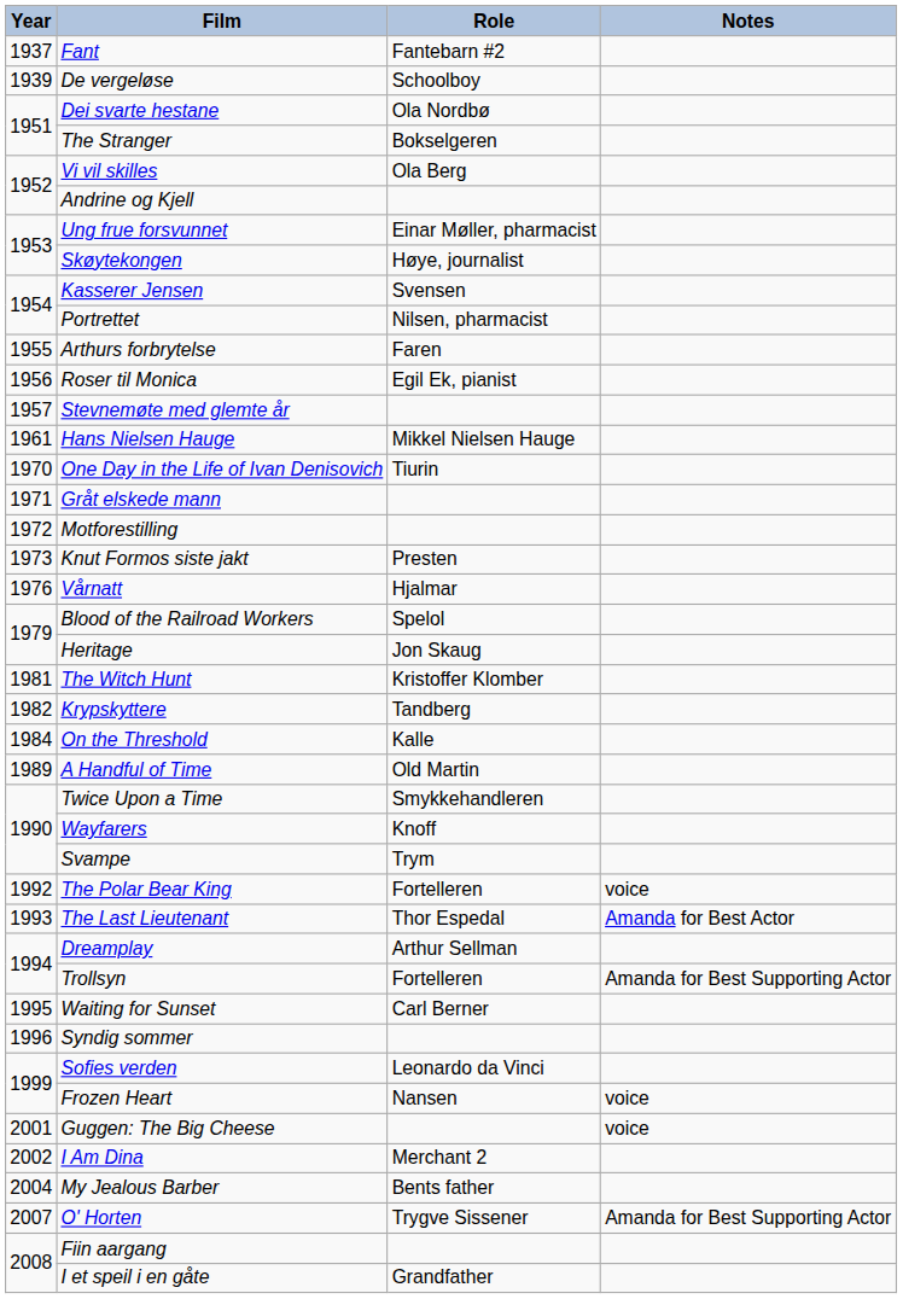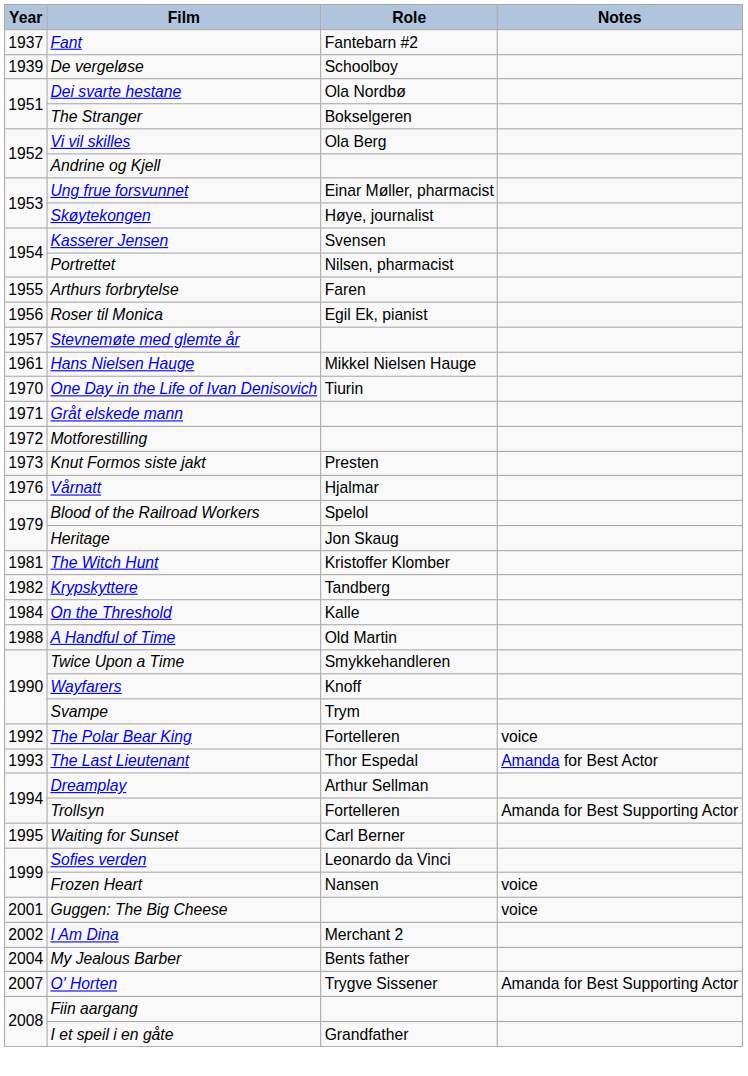 <table class="wikitable" style="font-size:90%;">
 <tr>
 <th style="background:#B0C4DE;">Year</th>
 <th style="background:#B0C4DE;">Film</th>
 <th style="background:#B0C4DE;">Role</th>
 <th style="background:#B0C4DE;">Notes</th>
 </tr>
 <tr>
 <td>1937</td>
 <td><em><a href='#'>Fant</a></em></td>
 <td>Fantebarn #2</td>
 <td></td>
 </tr>
 <tr>
 <td>1939</td>
 <td><em>De vergeløse</em></td>
 <td>Schoolboy</td>
 <td></td>
 </tr>
 <tr>
 <td rowspan="2">1951</td>
 <td><em><a href='#'>Dei svarte hestane</a></em></td>
 <td>Ola Nordbø</td>
 <td></td>
 </tr>
 <tr>
 <td><em>The Stranger</em></td>
 <td>Bokselgeren</td>
 <td></td>
 </tr>
 <tr>
 <td rowspan="2">1952</td>
 <td><em><a href='#'>Vi vil skilles</a></em></td>
 <td>Ola Berg</td>
 <td></td>
 </tr>
 <tr>
 <td><em>Andrine og Kjell</em></td>
 <td></td>
 <td></td>
 </tr>
 <tr>
 <td rowspan="2">1953</td>
 <td><em><a href='#'>Ung frue forsvunnet</a></em></td>
 <td>Einar Møller, pharmacist</td>
 <td></td>
 </tr>
 <tr>
 <td><em><a href='#'>Skøytekongen</a></em></td>
 <td>Høye, journalist</td>
 <td></td>
 </tr>
 <tr>
 <td rowspan="2">1954</td>
 <td><em><a href='#'>Kasserer Jensen</a></em></td>
 <td>Svensen</td>
 <td></td>
 </tr>
 <tr>
 <td><em>Portrettet</em></td>
 <td>Nilsen, pharmacist</td>
 <td></td>
 </tr>
 <tr>
 <td>1955</td>
 <td><em>Arthurs forbrytelse</em></td>
 <td>Faren</td>
 <td></td>
 </tr>
 <tr>
 <td>1956</td>
 <td><em>Roser til Monica</em></td>
 <td>Egil Ek, pianist</td>
 <td></td>
 </tr>
 <tr>
 <td>1957</td>
 <td><em><a href='#'>Stevnemøte med glemte år</a></em></td>
 <td></td>
 <td></td>
 </tr>
 <tr>
 <td>1961</td>
 <td><em><a href='#'>Hans Nielsen Hauge</a></em></td>
 <td>Mikkel Nielsen Hauge</td>
 <td></td>
 </tr>
 <tr>
 <td>1970</td>
 <td><em><a href='#'>One Day in the Life of Ivan Denisovich</a></em></td>
 <td>Tiurin</td>
 <td></td>
 </tr>
 <tr>
 <td>1971</td>
 <td><em><a href='#'>Gråt elskede mann</a></em></td>
 <td></td>
 <td></td>
 </tr>
 <tr>
 <td>1972</td>
 <td><em>Motforestilling</em></td>
 <td></td>
 <td></td>
 </tr>
 <tr>
 <td>1973</td>
 <td><em>Knut Formos siste jakt</em></td>
 <td>Presten</td>
 <td></td>
 </tr>
 <tr>
 <td>1976</td>
 <td><em><a href='#'>Vårnatt</a></em></td>
 <td>Hjalmar</td>
 <td></td>
 </tr>
 <tr>
 <td rowspan="2">1979</td>
 <td><em>Blood of the Railroad Workers</em></td>
 <td>Spelol</td>
 <td></td>
 </tr>
 <tr>
 <td><em>Heritage</em></td>
 <td>Jon Skaug</td>
 <td></td>
 </tr>
 <tr>
 <td>1981</td>
 <td><em><a href='#'>The Witch Hunt</a></em></td>
 <td>Kristoffer Klomber</td>
 <td></td>
 </tr>
 <tr>
 <td>1982</td>
 <td><em><a href='#'>Krypskyttere</a></em></td>
 <td>Tandberg</td>
 <td></td>
 </tr>
 <tr>
 <td>1984</td>
 <td><em><a href='#'>On the Threshold</a></em></td>
 <td>Kalle</td>
 <td></td>
 </tr>
 <tr>
-<td>1989</td>
+<td>1988</td>
 <td><em><a href='#'>A Handful of Time</a></em></td>
 <td>Old Martin</td>
 <td></td>
 </tr>
 <tr>
 <td rowspan="3">1990</td>
 <td><em>Twice Upon a Time</em></td>
 <td>Smykkehandleren</td>
 <td></td>
 </tr>
 <tr>
 <td><em><a href='#'>Wayfarers</a></em></td>
 <td>Knoff</td>
 <td></td>
 </tr>
 <tr>
 <td><em>Svampe</em></td>
 <td>Trym</td>
 <td></td>
 </tr>
 <tr>
 <td>1992</td>
 <td><em><a href='#'>The Polar Bear King</a></em></td>
 <td>Fortelleren</td>
 <td>voice</td>
 </tr>
 <tr>
 <td>1993</td>
 <td><em><a href='#'>The Last Lieutenant</a></em></td>
 <td>Thor Espedal</td>
 <td><a href='#'>Amanda</a> for Best Actor</td>
 </tr>
 <tr>
 <td rowspan="2">1994</td>
 <td><em><a href='#'>Dreamplay</a></em></td>
 <td>Arthur Sellman</td>
 <td></td>
 </tr>
 <tr>
 <td><em>Trollsyn</em></td>
 <td>Fortelleren</td>
 <td>Amanda for Best Supporting Actor</td>
 </tr>
 <tr>
 <td>1995</td>
 <td><em>Waiting for Sunset</em></td>
 <td>Carl Berner</td>
 <td></td>
 </tr>
 <tr>
-<td>1996</td>
-<td><em>Syndig sommer</em></td>
-<td></td>
-<td></td>
-</tr>
-<tr>
 <td rowspan="2">1999</td>
 <td><em><a href='#'>Sofies verden</a></em></td>
 <td>Leonardo da Vinci</td>
 <td></td>
 </tr>
 <tr>
 <td><em>Frozen Heart</em></td>
 <td>Nansen</td>
 <td>voice</td>
 </tr>
 <tr>
 <td>2001</td>
 <td><em>Guggen: The Big Cheese</em></td>
 <td></td>
 <td>voice</td>
 </tr>
 <tr>
 <td>2002</td>
 <td><em><a href='#'>I Am Dina</a></em></td>
 <td>Merchant 2</td>
 <td></td>
 </tr>
 <tr>
 <td>2004</td>
 <td><em>My Jealous Barber</em></td>
 <td>Bents father</td>
 <td></td>
 </tr>
 <tr>
 <td>2007</td>
 <td><em><a href='#'>O' Horten</a></em></td>
 <td>Trygve Sissener</td>
 <td>Amanda for Best Supporting Actor</td>
 </tr>
 <tr>
 <td rowspan="2">2008</td>
 <td><em>Fiin aargang</em></td>
 <td></td>
 <td></td>
 </tr>
 <tr>
 <td><em>I et speil i en gåte</em></td>
 <td>Grandfather</td>
 <td></td>
 </tr>
 </table>
